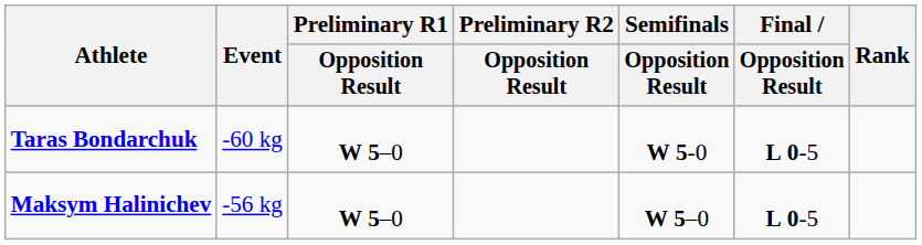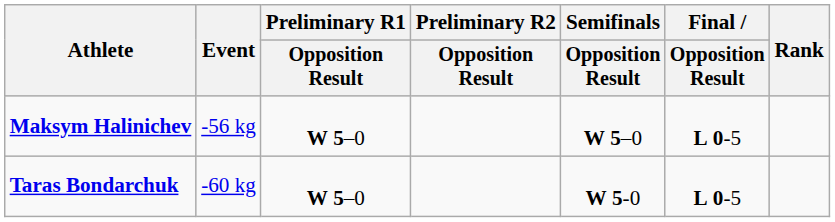 <table class="wikitable" style="font-size:90%;">
 <tr>
 <th rowspan=2>Athlete</th>
 <th rowspan=2>Event</th>
 <th>Preliminary R1</th>
 <th>Preliminary R2</th>
 <th>Semifinals</th>
 <th>Final / </th>
 <th rowspan=2>Rank</th>
 </tr>
 <tr style="font-size:95%">
 <th>Opposition<br>Result</th>
 <th>Opposition<br>Result</th>
 <th>Opposition<br>Result</th>
 <th>Opposition<br>Result</th>
 </tr>
 <tr align=center>
+<td align=left><strong><a href='#'>Maksym Halinichev</a></strong></td>
+<td align=left><a href='#'>-56 kg</a></td>
+<td><br><strong>W</strong> <strong>5</strong>–0</td>
+<td></td>
+<td><br><strong>W</strong> <strong>5</strong>–0</td>
+<td><br><strong>L</strong> <strong>0</strong>-5</td>
+<td></td>
+</tr>
+<tr align=center>
 <td align=left><strong><a href='#'>Taras Bondarchuk</a></strong></td>
 <td align=left><a href='#'>-60 kg</a></td>
 <td><br><strong>W</strong> <strong>5</strong>–0</td>
 <td></td>
 <td><br><strong>W</strong> <strong>5</strong>-0</td>
 <td><br><strong>L</strong> <strong>0</strong>-5</td>
 <td></td>
 </tr>
-<tr align=center>
-<td align=left><strong><a href='#'>Maksym Halinichev</a></strong></td>
-<td align=left><a href='#'>-56 kg</a></td>
-<td><br><strong>W</strong> <strong>5</strong>–0</td>
-<td></td>
-<td><br><strong>W</strong> <strong>5</strong>–0</td>
-<td><br><strong>L</strong> <strong>0</strong>-5</td>
-<td></td>
-</tr>
 </table>
